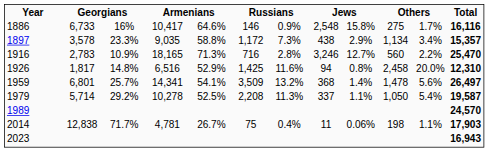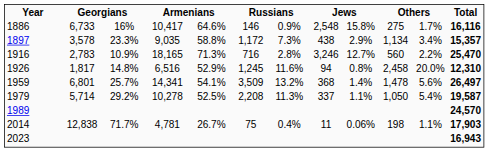 <table style="text-align:center; font-size:85%; border:1px solid black; background:#fafafa">
 <tr>
 <th scope="col" style="width:70px;">Year</th>
 <th scope="col" colspan=2 style="width:110px;">Georgians</th>
 <th scope="col" colspan=2 style="width:115px;">Armenians</th>
 <th scope="col" colspan=2 style="width:100px;">Russians</th>
 <th scope="col" colspan=2 style="width:90px;">Jews</th>
 <th scope="col" colspan=2 style="width:90px;">Others</th>
 <th scope="col" style="width:70">Total</th>
 </tr>
 <tr>
 <td style="text-align:left;">1886</td>
 <td>6,733</td>
 <td>16%</td>
 <td>10,417</td>
 <td>64.6%</td>
 <td>146</td>
 <td>0.9%</td>
 <td>2,548</td>
 <td>15.8%</td>
 <td>275</td>
 <td>1.7%</td>
 <td><strong>16,116</strong></td>
 </tr>
 <tr>
 <td style="text-align:left;"><a href='#'>1897</a></td>
 <td>3,578</td>
 <td>23.3%</td>
 <td>9,035</td>
 <td>58.8%</td>
 <td>1,172</td>
 <td>7.3%</td>
 <td>438</td>
 <td>2.9%</td>
 <td>1,134</td>
 <td>3.4%</td>
 <td><strong>15,357</strong></td>
 </tr>
 <tr>
 <td style="text-align:left;">1916</td>
 <td>2,783</td>
 <td>10.9%</td>
 <td>18,165</td>
 <td>71.3%</td>
 <td>716</td>
 <td>2.8%</td>
 <td>3,246</td>
 <td>12.7%</td>
 <td>560</td>
 <td>2.2%</td>
 <td><strong>25,470</strong></td>
 </tr>
 <tr>
 <td style="text-align:left;">1926</td>
 <td>1,817</td>
 <td>14.8%</td>
 <td>6,516</td>
 <td>52.9%</td>
-<td>1,425</td>
+<td>1,245</td>
 <td>11.6%</td>
 <td>94</td>
 <td>0.8%</td>
 <td>2,458</td>
 <td>20.0%</td>
 <th>12,310</th>
 </tr>
 <tr>
 <td style="text-align:left;">1959</td>
 <td>6,801</td>
 <td>25.7%</td>
 <td>14,341</td>
 <td>54.1%</td>
 <td>3,509</td>
 <td>13.2%</td>
 <td>368</td>
 <td>1.4%</td>
 <td>1,478</td>
 <td>5.6%</td>
 <td><strong>26,497</strong></td>
 </tr>
 <tr>
 <td style="text-align:left;">1979</td>
 <td>5,714</td>
 <td>29.2%</td>
 <td>10,278</td>
 <td>52.5%</td>
 <td>2,208</td>
 <td>11.3%</td>
 <td>337</td>
 <td>1.1%</td>
 <td>1,050</td>
 <td>5.4%</td>
 <td><strong>19,587</strong></td>
 </tr>
 <tr>
 <td style="text-align:left;"><a href='#'>1989</a></td>
 <td></td>
 <td></td>
 <td></td>
 <td></td>
 <td></td>
 <td></td>
 <td></td>
 <td></td>
 <td></td>
 <td></td>
 <th>24,570</th>
 </tr>
 <tr>
 <td style="text-align:left;">2014</td>
 <td>12,838</td>
 <td>71.7%</td>
 <td>4,781</td>
 <td>26.7%</td>
 <td>75</td>
 <td>0.4%</td>
 <td>11</td>
 <td>0.06%</td>
 <td>198</td>
 <td>1.1%</td>
 <th>17,903</th>
 </tr>
 <tr>
 <td style="text-align:left;">2023</td>
 <td></td>
 <td></td>
 <td></td>
 <td></td>
 <td></td>
 <td></td>
 <td></td>
 <td></td>
 <td></td>
 <td></td>
 <td><strong>16,943</strong></td>
 </tr>
 </table>
